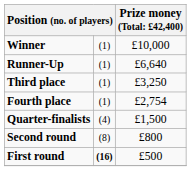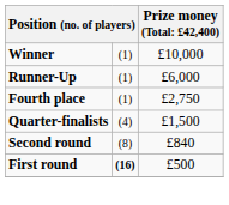 <table class="wikitable">
 <tr>
 <th colspan=2>Position <small>(no. of players)</small></th>
 <th>Prize money<br><small>(Total: £42,400)</small></th>
 </tr>
 <tr>
 <td><strong>Winner</strong></td>
 <td align=center><small>(1)</small></td>
 <td align=center>£10,000</td>
 </tr>
 <tr>
 <td><strong>Runner-Up</strong></td>
 <td align=center><small>(1)</small></td>
-<td align=center>£6,640</td>
-</tr>
-<tr>
-<td><strong>Third place</strong></td>
-<td align=center><small>(1)</small></td>
-<td align=center>£3,250</td>
+<td align=center>£6,000</td>
 </tr>
 <tr>
 <td><strong>Fourth place</strong></td>
 <td align=center><small>(1)</small></td>
-<td align=center>£2,754</td>
+<td align=center>£2,750</td>
 </tr>
 <tr>
 <td><strong>Quarter-finalists</strong></td>
 <td align=center><small>(4)</small></td>
 <td align=center>£1,500</td>
 </tr>
 <tr>
 <td><strong>Second round</strong></td>
 <td align=center><small>(8)</small></td>
-<td align=center>£800</td>
+<td align=center>£840</td>
 </tr>
 <tr>
 <td><strong>First round</strong></td>
 <td align=center><strong><small>(16)</small></strong></td>
 <td align=center>£500</td>
 </tr>
 <tr>
 </tr>
 </table>
